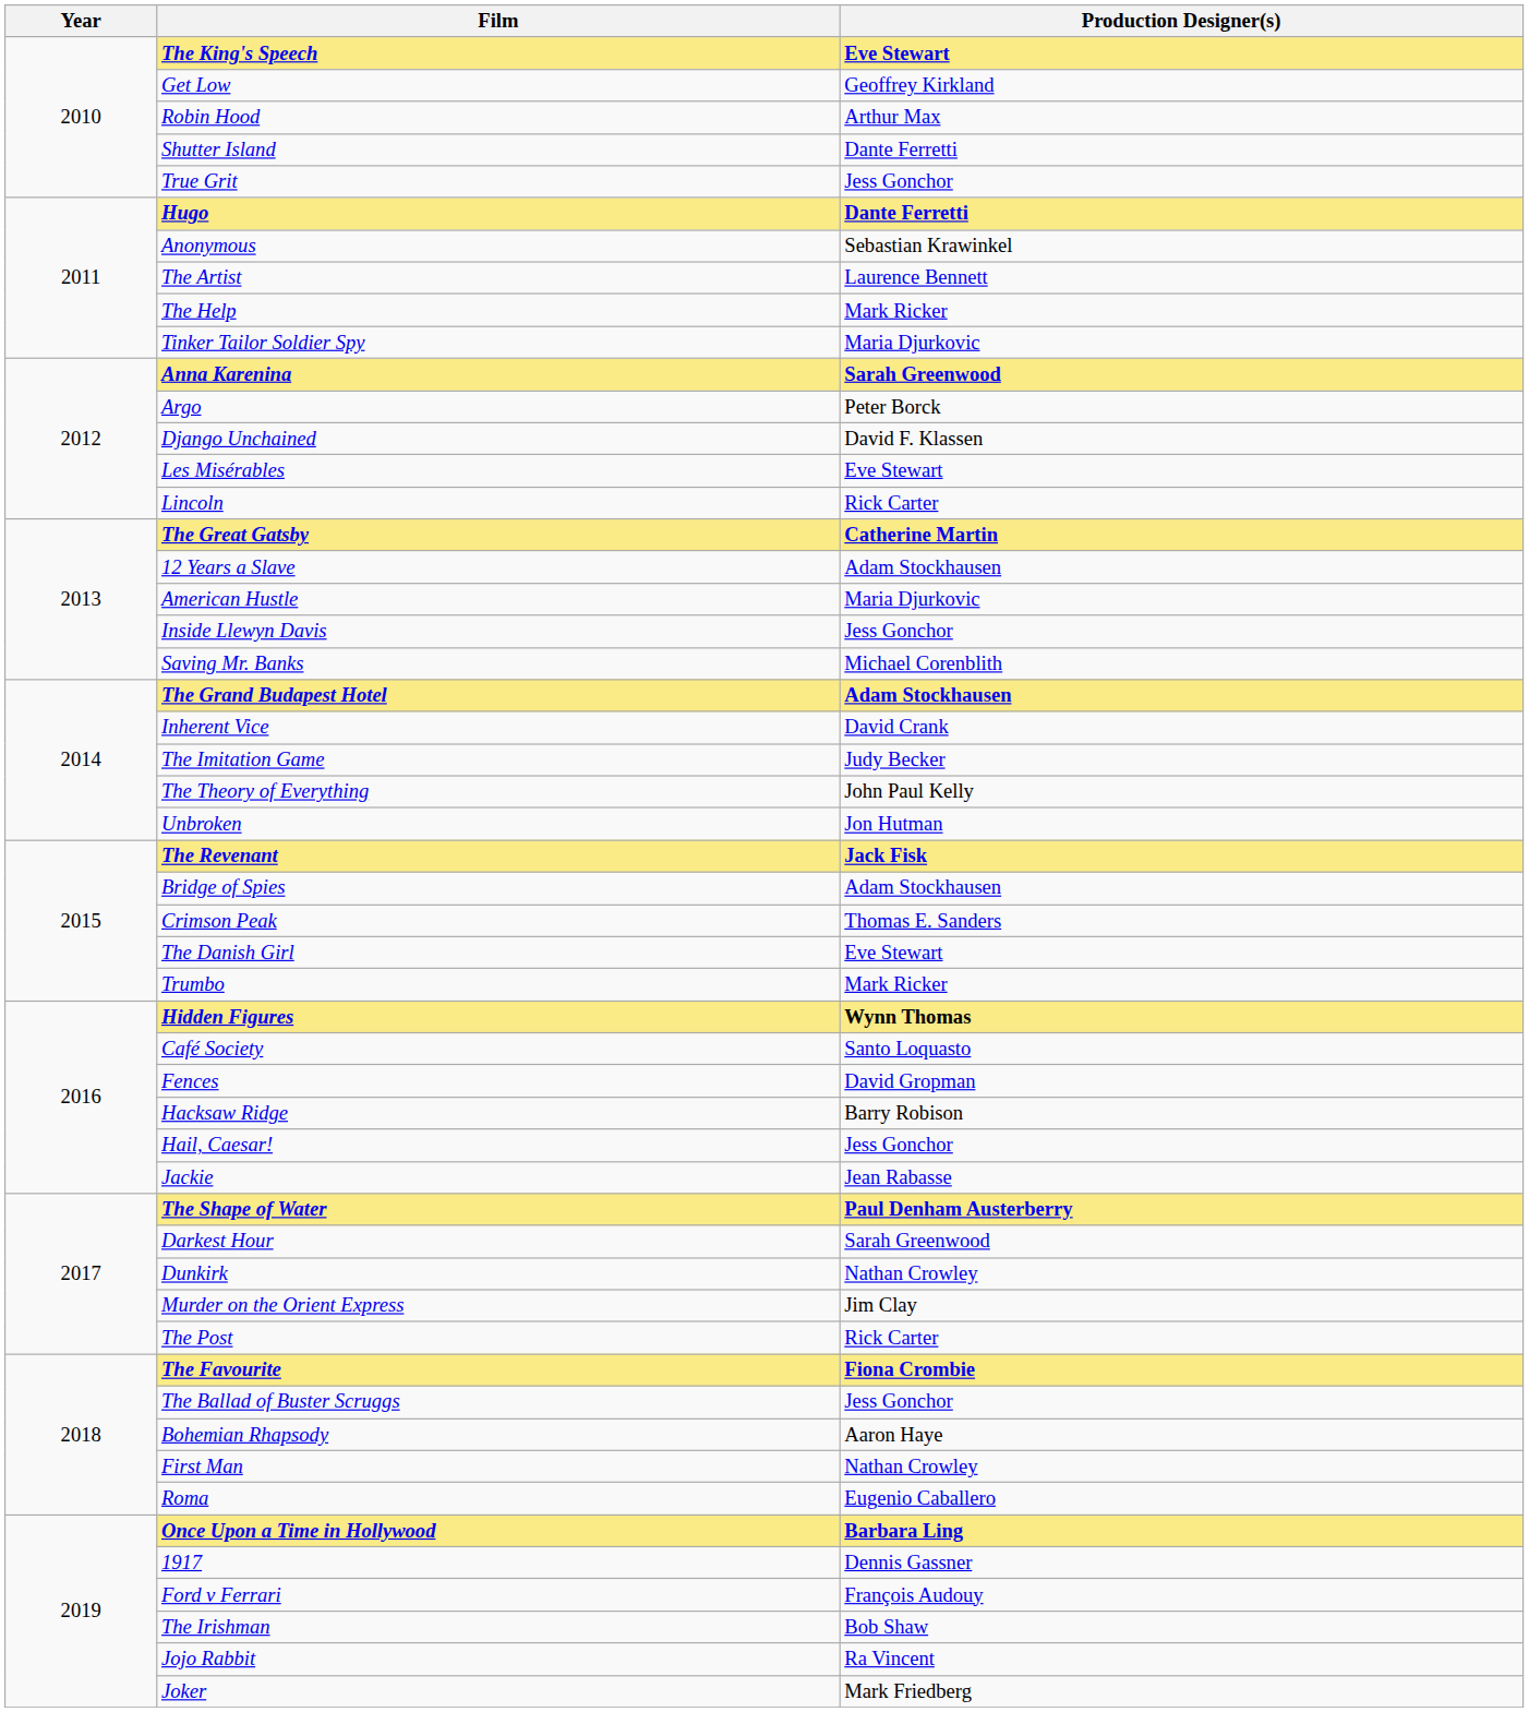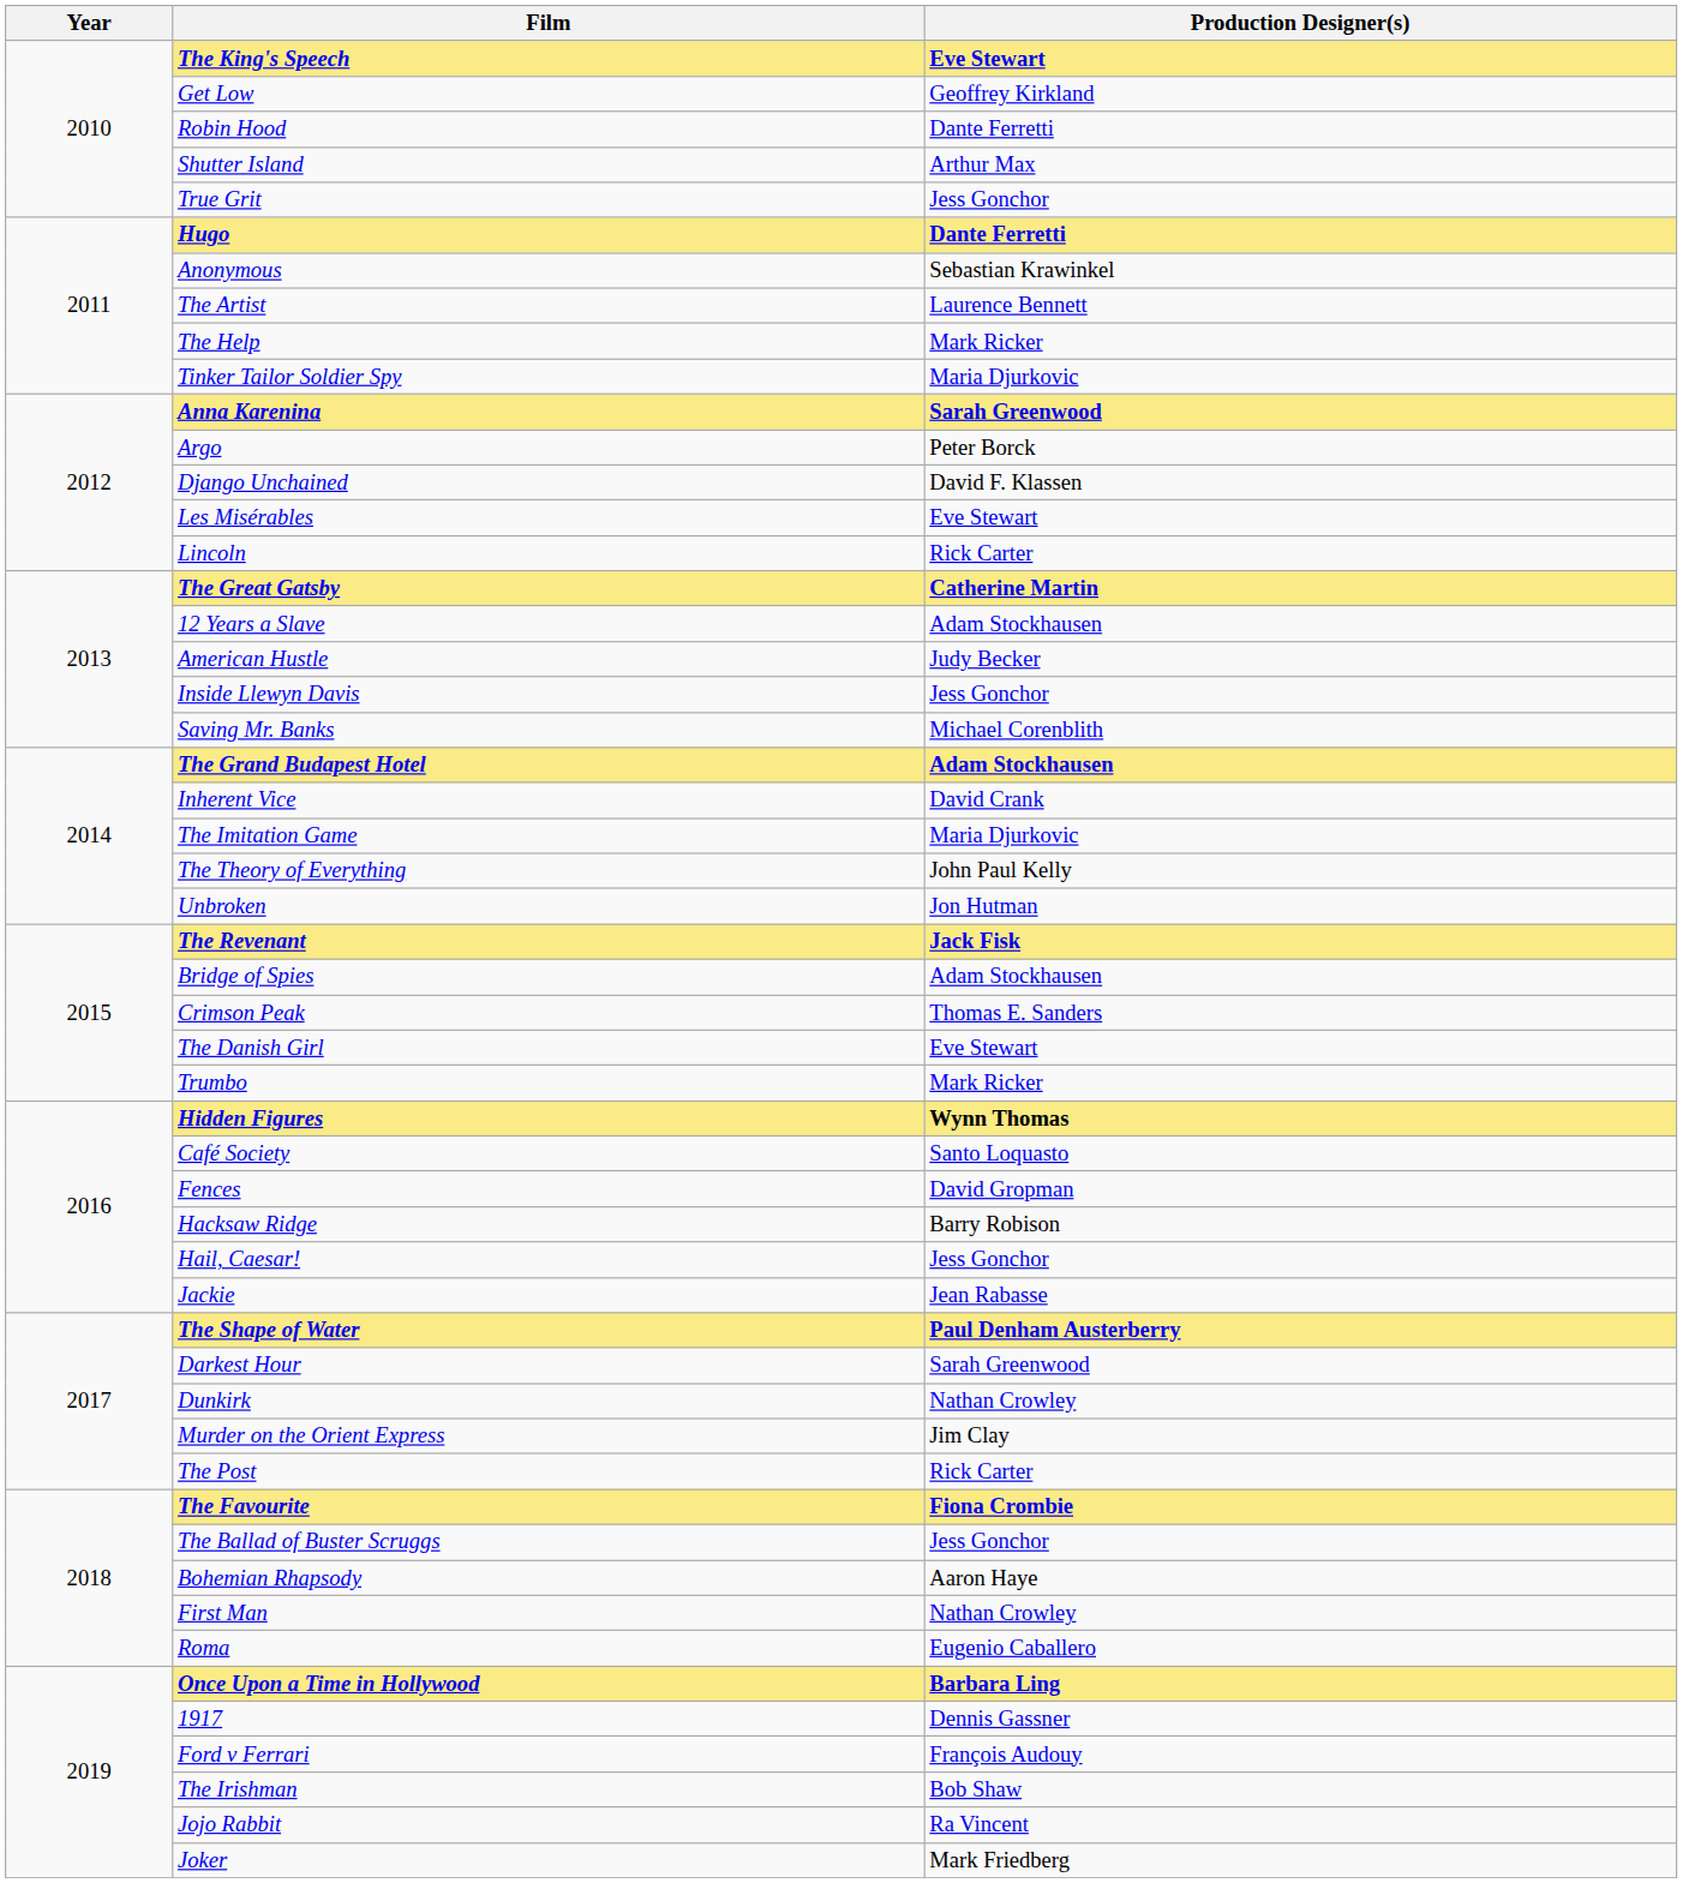 <table class="wikitable" width="95%" cellpadding="5">
 <tr>
 <th width="10%">Year</th>
 <th width="45%">Film</th>
 <th width="45%">Production Designer(s)</th>
 </tr>
 <tr>
 <td rowspan="5" style="text-align:center;">2010</td>
 <td style="background:#FAEB86;"><strong><em><a href='#'>The King's Speech</a></em></strong></td>
 <td style="background:#FAEB86;"><strong><a href='#'>Eve Stewart</a></strong></td>
 </tr>
 <tr>
 <td><em><a href='#'>Get Low</a></em></td>
 <td><a href='#'>Geoffrey Kirkland</a></td>
 </tr>
 <tr>
 <td><em><a href='#'>Robin Hood</a></em></td>
-<td><a href='#'>Arthur Max</a></td>
+<td><a href='#'>Dante Ferretti</a></td>
 </tr>
 <tr>
 <td><em><a href='#'>Shutter Island</a></em></td>
-<td><a href='#'>Dante Ferretti</a></td>
+<td><a href='#'>Arthur Max</a></td>
 </tr>
 <tr>
 <td><em><a href='#'>True Grit</a></em></td>
 <td><a href='#'>Jess Gonchor</a></td>
 </tr>
 <tr>
 <td rowspan="5" style="text-align:center;">2011</td>
 <td style="background:#FAEB86;"><strong><em><a href='#'>Hugo</a></em></strong></td>
 <td style="background:#FAEB86;"><strong><a href='#'>Dante Ferretti</a></strong></td>
 </tr>
 <tr>
 <td><em><a href='#'>Anonymous</a></em></td>
 <td>Sebastian Krawinkel</td>
 </tr>
 <tr>
 <td><em><a href='#'>The Artist</a></em></td>
 <td><a href='#'>Laurence Bennett</a></td>
 </tr>
 <tr>
 <td><em><a href='#'>The Help</a></em></td>
 <td><a href='#'>Mark Ricker</a></td>
 </tr>
 <tr>
 <td><em><a href='#'>Tinker Tailor Soldier Spy</a></em></td>
 <td><a href='#'>Maria Djurkovic</a></td>
 </tr>
 <tr>
 <td rowspan="5" style="text-align:center;">2012</td>
 <td style="background:#FAEB86;"><strong><em><a href='#'>Anna Karenina</a></em></strong></td>
 <td style="background:#FAEB86;"><strong><a href='#'>Sarah Greenwood</a></strong></td>
 </tr>
 <tr>
 <td><em><a href='#'>Argo</a></em></td>
 <td>Peter Borck</td>
 </tr>
 <tr>
 <td><em><a href='#'>Django Unchained</a></em></td>
 <td>David F. Klassen</td>
 </tr>
 <tr>
 <td><em><a href='#'>Les Misérables</a></em></td>
 <td><a href='#'>Eve Stewart</a></td>
 </tr>
 <tr>
 <td><em><a href='#'>Lincoln</a></em></td>
 <td><a href='#'>Rick Carter</a></td>
 </tr>
 <tr>
 <td rowspan="5" style="text-align:center;">2013</td>
 <td style="background:#FAEB86;"><strong><em><a href='#'>The Great Gatsby</a></em></strong></td>
 <td style="background:#FAEB86;"><strong><a href='#'>Catherine Martin</a></strong></td>
 </tr>
 <tr>
 <td><em><a href='#'>12 Years a Slave</a></em></td>
 <td><a href='#'>Adam Stockhausen</a></td>
 </tr>
 <tr>
 <td><em><a href='#'>American Hustle</a></em></td>
-<td><a href='#'>Maria Djurkovic</a></td>
+<td><a href='#'>Judy Becker</a></td>
 </tr>
 <tr>
 <td><em><a href='#'>Inside Llewyn Davis</a></em></td>
 <td><a href='#'>Jess Gonchor</a></td>
 </tr>
 <tr>
 <td><em><a href='#'>Saving Mr. Banks</a></em></td>
 <td><a href='#'>Michael Corenblith</a></td>
 </tr>
 <tr>
 <td rowspan="5" style="text-align:center;">2014</td>
 <td style="background:#FAEB86;"><strong><em><a href='#'>The Grand Budapest Hotel</a></em></strong></td>
 <td style="background:#FAEB86;"><strong><a href='#'>Adam Stockhausen</a></strong></td>
 </tr>
 <tr>
 <td><em><a href='#'>Inherent Vice</a></em></td>
 <td><a href='#'>David Crank</a></td>
 </tr>
 <tr>
 <td><em><a href='#'>The Imitation Game</a></em></td>
-<td><a href='#'>Judy Becker</a></td>
+<td><a href='#'>Maria Djurkovic</a></td>
 </tr>
 <tr>
 <td><em><a href='#'>The Theory of Everything</a></em></td>
 <td>John Paul Kelly</td>
 </tr>
 <tr>
 <td><em><a href='#'>Unbroken</a></em></td>
 <td><a href='#'>Jon Hutman</a></td>
 </tr>
 <tr>
 <td rowspan="5" style="text-align:center;">2015</td>
 <td style="background:#FAEB86;"><strong><em><a href='#'>The Revenant</a></em></strong></td>
 <td style="background:#FAEB86;"><strong><a href='#'>Jack Fisk</a></strong></td>
 </tr>
 <tr>
 <td><em><a href='#'>Bridge of Spies</a></em></td>
 <td><a href='#'>Adam Stockhausen</a></td>
 </tr>
 <tr>
 <td><em><a href='#'>Crimson Peak</a></em></td>
 <td><a href='#'>Thomas E. Sanders</a></td>
 </tr>
 <tr>
 <td><em><a href='#'>The Danish Girl</a></em></td>
 <td><a href='#'>Eve Stewart</a></td>
 </tr>
 <tr>
 <td><em><a href='#'>Trumbo</a></em></td>
 <td><a href='#'>Mark Ricker</a></td>
 </tr>
 <tr>
 <td rowspan="6" style="text-align:center;">2016</td>
 <td style="background:#FAEB86;"><strong><em><a href='#'>Hidden Figures</a></em></strong></td>
 <td style="background:#FAEB86;"><strong>Wynn Thomas</strong></td>
 </tr>
 <tr>
 <td><em><a href='#'>Café Society</a></em></td>
 <td><a href='#'>Santo Loquasto</a></td>
 </tr>
 <tr>
 <td><em><a href='#'>Fences</a></em></td>
 <td><a href='#'>David Gropman</a></td>
 </tr>
 <tr>
 <td><em><a href='#'>Hacksaw Ridge</a></em></td>
 <td>Barry Robison</td>
 </tr>
 <tr>
 <td><em><a href='#'>Hail, Caesar!</a></em></td>
 <td><a href='#'>Jess Gonchor</a></td>
 </tr>
 <tr>
 <td><em><a href='#'>Jackie</a></em></td>
 <td><a href='#'>Jean Rabasse</a></td>
 </tr>
 <tr>
 <td rowspan="5" style="text-align:center;">2017</td>
 <td style="background:#FAEB86;"><strong><em><a href='#'>The Shape of Water</a></em></strong></td>
 <td style="background:#FAEB86;"><strong><a href='#'>Paul Denham Austerberry</a></strong></td>
 </tr>
 <tr>
 <td><em><a href='#'>Darkest Hour</a></em></td>
 <td><a href='#'>Sarah Greenwood</a></td>
 </tr>
 <tr>
 <td><em><a href='#'>Dunkirk</a></em></td>
 <td><a href='#'>Nathan Crowley</a></td>
 </tr>
 <tr>
 <td><em><a href='#'>Murder on the Orient Express</a></em></td>
 <td>Jim Clay</td>
 </tr>
 <tr>
 <td><em><a href='#'>The Post</a></em></td>
 <td><a href='#'>Rick Carter</a></td>
 </tr>
 <tr>
 <td rowspan="5" style="text-align:center;">2018</td>
 <td style="background:#FAEB86;"><strong><em><a href='#'>The Favourite</a></em></strong></td>
 <td style="background:#FAEB86;"><strong><a href='#'>Fiona Crombie</a></strong></td>
 </tr>
 <tr>
 <td><em><a href='#'>The Ballad of Buster Scruggs</a></em></td>
 <td><a href='#'>Jess Gonchor</a></td>
 </tr>
 <tr>
 <td><em><a href='#'>Bohemian Rhapsody</a></em></td>
 <td>Aaron Haye</td>
 </tr>
 <tr>
 <td><em><a href='#'>First Man</a></em></td>
 <td><a href='#'>Nathan Crowley</a></td>
 </tr>
 <tr>
 <td><em><a href='#'>Roma</a></em></td>
 <td><a href='#'>Eugenio Caballero</a></td>
 </tr>
 <tr>
 <td rowspan="6" style="text-align:center;">2019</td>
 <td style="background:#FAEB86;"><strong><em><a href='#'>Once Upon a Time in Hollywood</a></em></strong></td>
 <td style="background:#FAEB86;"><strong><a href='#'>Barbara Ling</a></strong></td>
 </tr>
 <tr>
 <td><em><a href='#'>1917</a></em></td>
 <td><a href='#'>Dennis Gassner</a></td>
 </tr>
 <tr>
 <td><em><a href='#'>Ford v Ferrari</a></em></td>
 <td><a href='#'>François Audouy</a></td>
 </tr>
 <tr>
 <td><em><a href='#'>The Irishman</a></em></td>
 <td><a href='#'>Bob Shaw</a></td>
 </tr>
 <tr>
 <td><em><a href='#'>Jojo Rabbit</a></em></td>
 <td><a href='#'>Ra Vincent</a></td>
 </tr>
 <tr>
 <td><em><a href='#'>Joker</a></em></td>
 <td>Mark Friedberg</td>
 </tr>
 </table>
